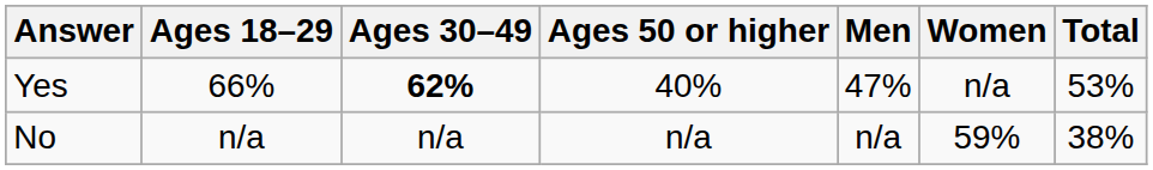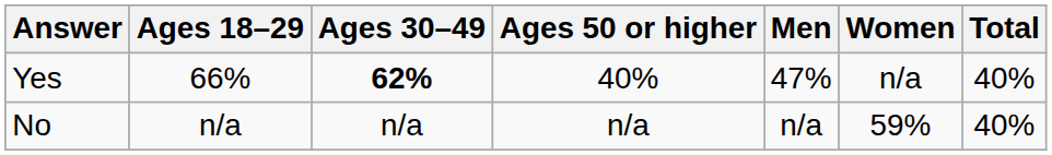 <table class="wikitable">
 <tr>
 <th>Answer</th>
 <th>Ages 18–29</th>
 <th>Ages 30–49</th>
 <th>Ages 50 or higher</th>
 <th>Men</th>
 <th>Women</th>
 <th>Total</th>
 </tr>
 <tr>
 <td>Yes</td>
 <td align=center>66%</td>
 <td align=center><strong>62%</strong></td>
 <td align=center>40%</td>
 <td align=center>47%</td>
 <td align=center>n/a</td>
-<td align=center>53%</td>
+<td align=center>40%</td>
 </tr>
 <tr>
 <td>No</td>
 <td align=center>n/a</td>
 <td align=center>n/a</td>
 <td align=center>n/a</td>
 <td align=center>n/a</td>
 <td align=center>59%</td>
-<td align=center>38%</td>
+<td align=center>40%</td>
 </tr>
 </table>
